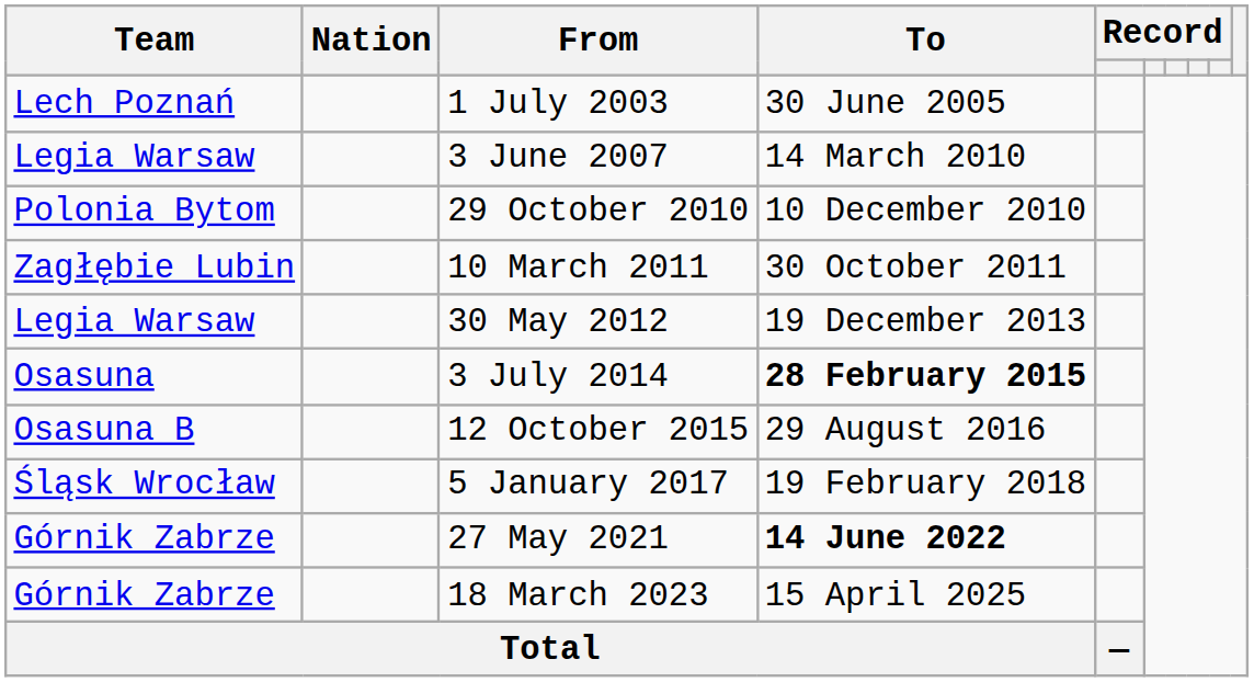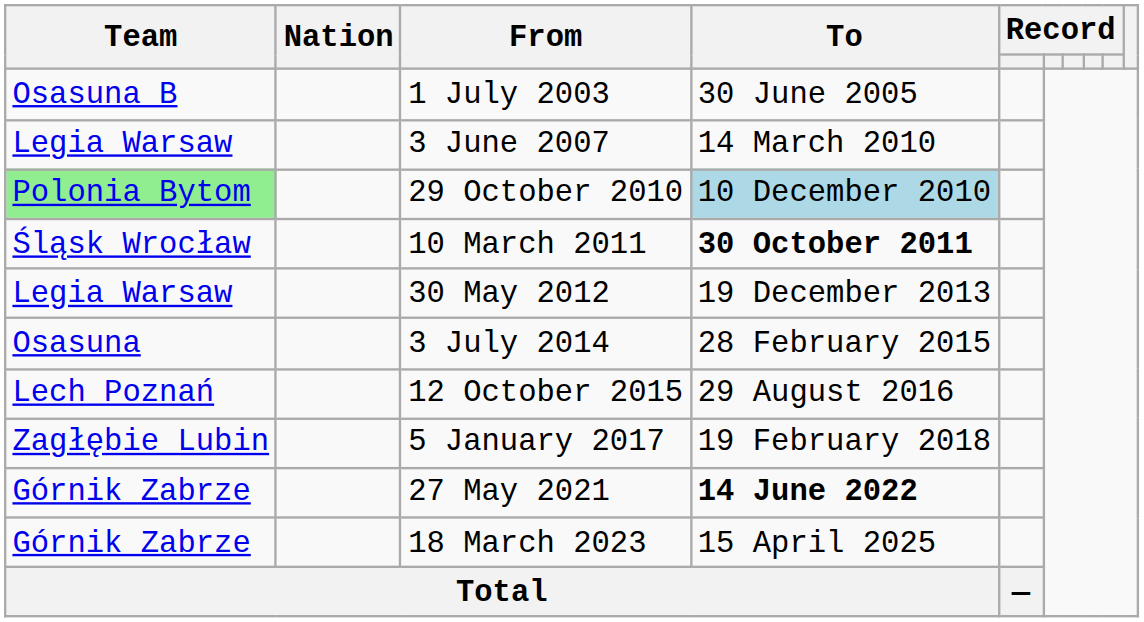 <table class="wikitable" style="text-align: center">
 <tr>
 <th rowspan="2">Team</th>
 <th rowspan="2">Nation</th>
 <th rowspan="2">From</th>
 <th rowspan="2">To</th>
 <th colspan="5">Record</th>
 <th rowspan=2></th>
 </tr>
 <tr>
 <th></th>
 <th></th>
 <th></th>
 <th></th>
 <th></th>
 </tr>
 <tr>
-<td align=left><a href='#'>Lech Poznań</a></td>
+<td align=left><a href='#'>Osasuna B</a></td>
 <td></td>
 <td align=left>1 July 2003</td>
 <td align=left>30 June 2005<br></td>
 <td></td>
 </tr>
 <tr>
 <td align=left><a href='#'>Legia Warsaw</a></td>
 <td></td>
 <td align=left>3 June 2007</td>
 <td align=left>14 March 2010<br></td>
 <td></td>
 </tr>
 <tr>
-<td align=left><a href='#'>Polonia Bytom</a></td>
+<td align=left style="background: lightgreen;"><a href='#'>Polonia Bytom</a></td>
 <td></td>
 <td align=left>29 October 2010</td>
-<td align=left>10 December 2010<br></td>
+<td align=left style="background: lightblue;">10 December 2010<br></td>
 <td></td>
 </tr>
 <tr>
-<td align=left><a href='#'>Zagłębie Lubin</a></td>
+<td align=left><a href='#'>Śląsk Wrocław</a></td>
 <td></td>
 <td align=left>10 March 2011</td>
-<td align=left>30 October 2011<br></td>
+<td align=left><strong>30 October 2011<br></strong></td>
 <td></td>
 </tr>
 <tr>
 <td align=left><a href='#'>Legia Warsaw</a></td>
 <td></td>
 <td align=left>30 May 2012</td>
 <td align=left>19 December 2013<br></td>
 <td></td>
 </tr>
 <tr>
 <td align=left><a href='#'>Osasuna</a></td>
 <td></td>
 <td align=left>3 July 2014</td>
-<td align=left><strong>28 February 2015<br></strong></td>
+<td align=left>28 February 2015<br></td>
 <td></td>
 </tr>
 <tr>
-<td align=left><a href='#'>Osasuna B</a></td>
+<td align=left><a href='#'>Lech Poznań</a></td>
 <td></td>
 <td align=left>12 October 2015</td>
 <td align=left>29 August 2016<br></td>
 <td></td>
 </tr>
 <tr>
-<td align=left><a href='#'>Śląsk Wrocław</a></td>
+<td align=left><a href='#'>Zagłębie Lubin</a></td>
 <td></td>
 <td align=left>5 January 2017</td>
 <td align=left>19 February 2018<br></td>
 <td></td>
 </tr>
 <tr>
 <td align=left><a href='#'>Górnik Zabrze</a></td>
 <td></td>
 <td align=left>27 May 2021</td>
 <td align=left><strong>14 June 2022<br></strong></td>
 <td></td>
 </tr>
 <tr>
 <td align=left><a href='#'>Górnik Zabrze</a></td>
 <td></td>
 <td align=left>18 March 2023</td>
 <td align=left>15 April 2025<br></td>
 <td></td>
 </tr>
 <tr>
 <th colspan="4">Total<br></th>
 <th>—</th>
 </tr>
 </table>
